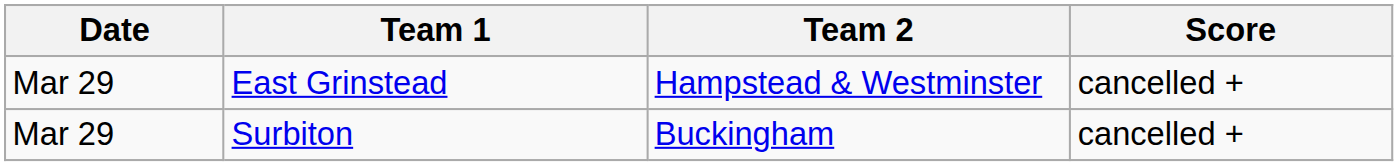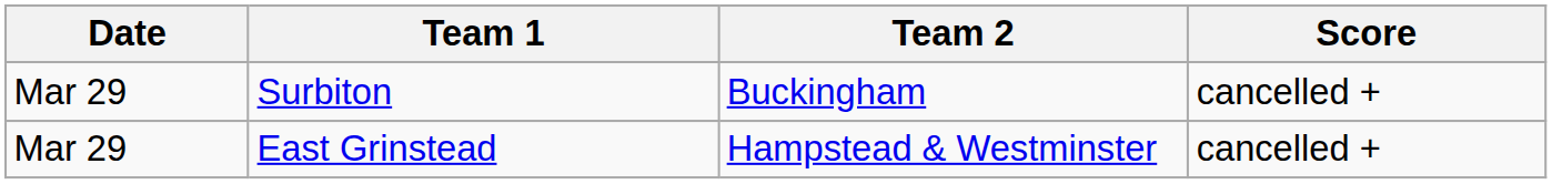 <table class="wikitable">
 <tr>
 <th width=100>Date</th>
 <th width=200>Team 1</th>
 <th width=200>Team 2</th>
 <th width=150>Score</th>
 </tr>
 <tr>
 <td>Mar 29</td>
+<td><a href='#'>Surbiton</a></td>
+<td><a href='#'>Buckingham</a></td>
+<td>cancelled +</td>
+</tr>
+<tr>
+<td>Mar 29</td>
 <td><a href='#'>East Grinstead</a></td>
 <td><a href='#'>Hampstead & Westminster</a></td>
 <td>cancelled +</td>
 </tr>
-<tr>
-<td>Mar 29</td>
-<td><a href='#'>Surbiton</a></td>
-<td><a href='#'>Buckingham</a></td>
-<td>cancelled +</td>
-</tr>
 </table>
